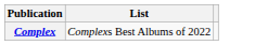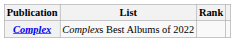 <table class="wikitable sortable plainrowheaders" style="border:none; margin:0;">
 <tr>
 <th scope="col">Publication</th>
 <th scope="col" class="unsortable">List</th>
+<th scope="col" data-sort-type="number">Rank</th>
 <th scope="col" class="unsortable"></th>
 </tr>
 <tr>
 <th scope="row"><em><a href='#'>Complex</a></em></th>
 <td><em>Complex</em>s Best Albums of 2022</td>
 <td></td>
+<td></td>
 </tr>
 </table>
